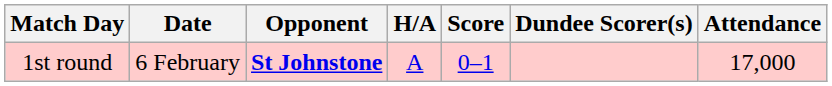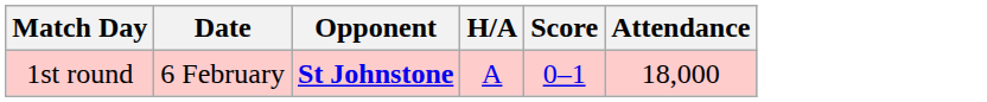 <table class="wikitable" style="text-align:center">
 <tr>
 <th>Match Day</th>
 <th>Date</th>
 <th>Opponent</th>
 <th>H/A</th>
 <th>Score</th>
-<th>Dundee Scorer(s)</th>
 <th>Attendance</th>
 </tr>
 <tr bgcolor="#FFCCCC">
 <td>1st round</td>
 <td align="left">6 February</td>
 <td align="left"><strong><a href='#'>St Johnstone</a></strong></td>
 <td><a href='#'>A</a></td>
 <td><a href='#'>0–1</a></td>
-<td align="left"></td>
-<td>17,000</td>
+<td>18,000</td>
 </tr>
 </table>
